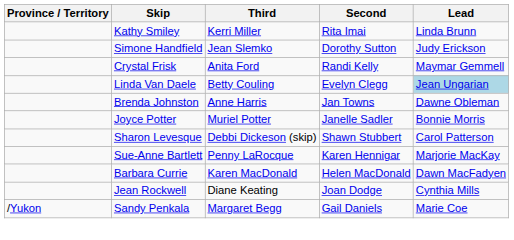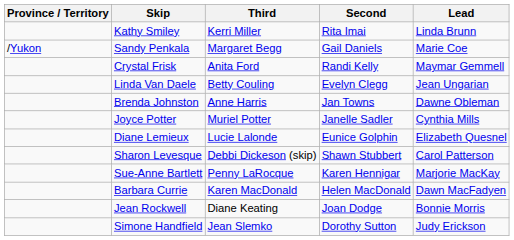 <table class="wikitable">
 <tr>
 <th>Province / Territory</th>
 <th>Skip</th>
 <th>Third</th>
 <th>Second</th>
 <th>Lead</th>
 </tr>
 <tr>
 <td></td>
 <td><a href='#'>Kathy Smiley</a></td>
 <td><a href='#'>Kerri Miller</a></td>
 <td><a href='#'>Rita Imai</a></td>
 <td><a href='#'>Linda Brunn</a></td>
 </tr>
 <tr>
-<td></td>
-<td><a href='#'>Simone Handfield</a></td>
-<td><a href='#'>Jean Slemko</a></td>
-<td><a href='#'>Dorothy Sutton</a></td>
-<td><a href='#'>Judy Erickson</a></td>
+<td>/<a href='#'>Yukon</a></td>
+<td><a href='#'>Sandy Penkala</a></td>
+<td><a href='#'>Margaret Begg</a></td>
+<td><a href='#'>Gail Daniels</a></td>
+<td><a href='#'>Marie Coe</a></td>
 </tr>
 <tr>
 <td></td>
 <td><a href='#'>Crystal Frisk</a></td>
 <td><a href='#'>Anita Ford</a></td>
 <td><a href='#'>Randi Kelly</a></td>
 <td><a href='#'>Maymar Gemmell</a></td>
 </tr>
 <tr>
 <td></td>
 <td><a href='#'>Linda Van Daele</a></td>
 <td><a href='#'>Betty Couling</a></td>
 <td><a href='#'>Evelyn Clegg</a></td>
-<td style="background: lightblue;"><a href='#'>Jean Ungarian</a></td>
+<td><a href='#'>Jean Ungarian</a></td>
 </tr>
 <tr>
 <td></td>
 <td><a href='#'>Brenda Johnston</a></td>
 <td><a href='#'>Anne Harris</a></td>
 <td><a href='#'>Jan Towns</a></td>
 <td><a href='#'>Dawne Obleman</a></td>
 </tr>
 <tr>
 <td></td>
 <td><a href='#'>Joyce Potter</a></td>
 <td><a href='#'>Muriel Potter</a></td>
 <td><a href='#'>Janelle Sadler</a></td>
-<td><a href='#'>Bonnie Morris</a></td>
+<td><a href='#'>Cynthia Mills</a></td>
+</tr>
+<tr>
+<td></td>
+<td><a href='#'>Diane Lemieux</a></td>
+<td><a href='#'>Lucie Lalonde</a></td>
+<td><a href='#'>Eunice Golphin</a></td>
+<td><a href='#'>Elizabeth Quesnel</a></td>
 </tr>
 <tr>
 <td></td>
 <td><a href='#'>Sharon Levesque</a></td>
 <td><a href='#'>Debbi Dickeson</a> (skip)</td>
 <td><a href='#'>Shawn Stubbert</a></td>
 <td><a href='#'>Carol Patterson</a></td>
 </tr>
 <tr>
 <td></td>
 <td><a href='#'>Sue-Anne Bartlett</a></td>
 <td><a href='#'>Penny LaRocque</a></td>
 <td><a href='#'>Karen Hennigar</a></td>
 <td><a href='#'>Marjorie MacKay</a></td>
 </tr>
 <tr>
 <td></td>
 <td><a href='#'>Barbara Currie</a></td>
 <td><a href='#'>Karen MacDonald</a></td>
 <td><a href='#'>Helen MacDonald</a></td>
 <td><a href='#'>Dawn MacFadyen</a></td>
 </tr>
 <tr>
 <td></td>
 <td><a href='#'>Jean Rockwell</a></td>
 <td>Diane Keating</td>
 <td><a href='#'>Joan Dodge</a></td>
-<td><a href='#'>Cynthia Mills</a></td>
+<td><a href='#'>Bonnie Morris</a></td>
 </tr>
 <tr>
-<td>/<a href='#'>Yukon</a></td>
-<td><a href='#'>Sandy Penkala</a></td>
-<td><a href='#'>Margaret Begg</a></td>
-<td><a href='#'>Gail Daniels</a></td>
-<td><a href='#'>Marie Coe</a></td>
+<td></td>
+<td><a href='#'>Simone Handfield</a></td>
+<td><a href='#'>Jean Slemko</a></td>
+<td><a href='#'>Dorothy Sutton</a></td>
+<td><a href='#'>Judy Erickson</a></td>
 </tr>
 </table>
